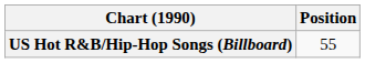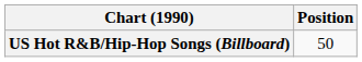 <table class="wikitable plainrowheaders" style="text-align:center">
 <tr>
 <th scope="col">Chart (1990)</th>
 <th scope="col">Position</th>
 </tr>
 <tr>
 <th scope="row">US Hot R&B/Hip-Hop Songs (<em>Billboard</em>)</th>
-<td>55</td>
+<td>50</td>
 </tr>
 </table>
